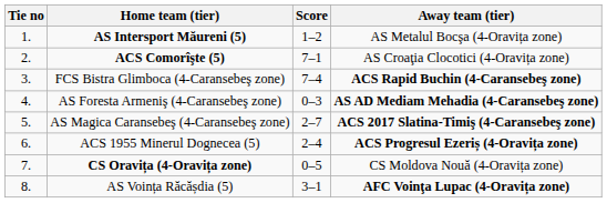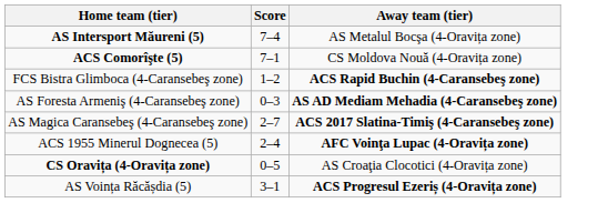 <table class="wikitable" style="text-align: center">
 <tr>
-<th>Tie no</th>
 <th>Home team (tier)</th>
 <th>Score</th>
 <th>Away team (tier)</th>
 </tr>
 <tr>
-<td>1.</td>
 <td><strong>AS Intersport Măureni (5)</strong></td>
-<td>1–2</td>
+<td>7–4</td>
 <td>AS Metalul Bocşa (4-Oravița zone)</td>
 </tr>
 <tr>
-<td>2.</td>
 <td><strong>ACS Comorîşte (5)</strong></td>
 <td>7–1</td>
-<td>AS Croaţia Clocotici (4-Oravița zone)</td>
+<td>CS Moldova Nouă (4-Oravița zone)</td>
 </tr>
 <tr>
-<td>3.</td>
 <td>FCS Bistra Glimboca (4-Caransebeş zone)</td>
-<td>7–4</td>
+<td>1–2</td>
 <td><strong>ACS Rapid Buchin (4-Caransebeş zone)</strong></td>
 </tr>
 <tr>
-<td>4.</td>
 <td>AS Foresta Armeniş (4-Caransebeş zone)</td>
 <td>0–3</td>
 <td><strong>AS AD Mediam Mehadia (4-Caransebeş zone)</strong></td>
 </tr>
 <tr>
-<td>5.</td>
 <td>AS Magica Caransebeş (4-Caransebeş zone)</td>
 <td>2–7</td>
 <td><strong>ACS 2017 Slatina-Timiş (4-Caransebeş zone)</strong></td>
 </tr>
 <tr>
-<td>6.</td>
 <td>ACS 1955 Minerul Dognecea (5)</td>
 <td>2–4</td>
+<td><strong>AFC Voinţa Lupac (4-Oravița zone)</strong></td>
+</tr>
+<tr>
+<td><strong>CS Oravița (4-Oravița zone)</strong></td>
+<td>0–5</td>
+<td>AS Croaţia Clocotici (4-Oravița zone)</td>
+</tr>
+<tr>
+<td>AS Voința Răcășdia (5)</td>
+<td>3–1</td>
 <td><strong>ACS Progresul Ezeriș (4-Oravița zone)</strong></td>
 </tr>
-<tr>
-<td>7.</td>
-<td><strong>CS Oravița (4-Oravița zone)</strong></td>
-<td>0–5</td>
-<td>CS Moldova Nouă (4-Oravița zone)</td>
-</tr>
-<tr>
-<td>8.</td>
-<td>AS Voința Răcășdia (5)</td>
-<td>3–1</td>
-<td><strong>AFC Voinţa Lupac (4-Oravița zone)</strong></td>
-</tr>
 </table>
